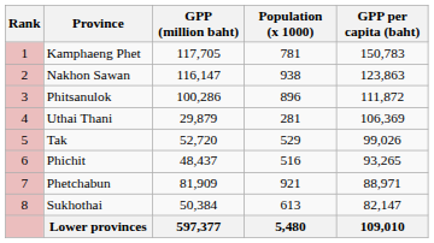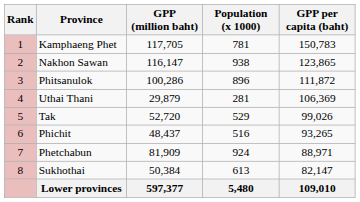 <table class="wikitable sortable">
 <tr>
 <th style="width:10px;" class=unsortable>Rank</th>
 <th style="width:120px;">Province</th>
 <th style="width:100px;">GPP<br>(million baht)</th>
 <th style="width:100px;">Population<br>(x 1000)</th>
 <th style="width:100px;">GPP per capita (baht)</th>
 </tr>
 <tr>
 <td style="background:#ebbebe;text-align:center;">1</td>
 <td>Kamphaeng Phet</td>
 <td style="text-align:center;">117,705</td>
 <td style="text-align:center;">781</td>
 <td style="text-align:center;">150,783</td>
 </tr>
 <tr>
 <td style="background:#ebbebe;text-align:center;">2</td>
 <td>Nakhon Sawan</td>
 <td style="text-align:center;">116,147</td>
 <td style="text-align:center;">938</td>
-<td style="text-align:center;">123,863</td>
+<td style="text-align:center;">123,865</td>
 </tr>
 <tr>
 <td style="background:#ebbebe;text-align:center;">3</td>
 <td>Phitsanulok</td>
 <td style="text-align:center;">100,286</td>
 <td style="text-align:center;">896</td>
 <td style="text-align:center;">111,872</td>
 </tr>
 <tr>
 <td style="background:#ebbebe;text-align:center;">4</td>
 <td>Uthai Thani</td>
 <td style="text-align:center;">29,879</td>
 <td style="text-align:center;">281</td>
 <td style="text-align:center;">106,369</td>
 </tr>
 <tr>
 <td style="background:#ebbebe;text-align:center;">5</td>
 <td>Tak</td>
 <td style="text-align:center;">52,720</td>
 <td style="text-align:center;">529</td>
 <td style="text-align:center;">99,026</td>
 </tr>
 <tr>
 <td style="background:#ebbebe;text-align:center;">6</td>
 <td>Phichit</td>
 <td style="text-align:center;">48,437</td>
 <td style="text-align:center;">516</td>
 <td style="text-align:center;">93,265</td>
 </tr>
 <tr>
 <td style="background:#ebbebe;text-align:center;">7</td>
 <td>Phetchabun</td>
 <td style="text-align:center;">81,909</td>
-<td style="text-align:center;">921</td>
+<td style="text-align:center;">924</td>
 <td style="text-align:center;">88,971</td>
 </tr>
 <tr>
 <td style="background:#ebbebe;text-align:center;">8</td>
 <td>Sukhothai</td>
 <td style="text-align:center;">50,384</td>
 <td style="text-align:center;">613</td>
 <td style="text-align:center;">82,147</td>
 </tr>
 <tr>
 <th style="background:#ebbebe;"> </th>
 <th>Lower provinces</th>
 <th>597,377</th>
 <th>5,480</th>
 <th>109,010</th>
 </tr>
 </table>
